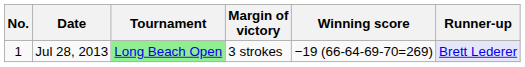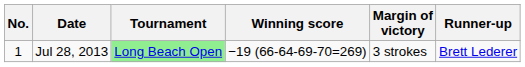 <table class="wikitable" style="font-size:95%;">
 <tr>
 <th>No.</th>
 <th>Date</th>
 <th>Tournament</th>
+<th>Winning score</th>
 <th>Margin of<br>victory</th>
-<th>Winning score</th>
 <th>Runner-up</th>
 </tr>
 <tr>
 <td align=center>1</td>
 <td align=right>Jul 28, 2013</td>
 <td style="background: lightgreen;"><a href='#'>Long Beach Open</a></td>
+<td>−19 (66-64-69-70=269)</td>
 <td>3 strokes</td>
-<td>−19 (66-64-69-70=269)</td>
-<td style="background: lavender;"> <a href='#'>Brett Lederer</a></td>
+<td> <a href='#'>Brett Lederer</a></td>
 </tr>
 </table>
